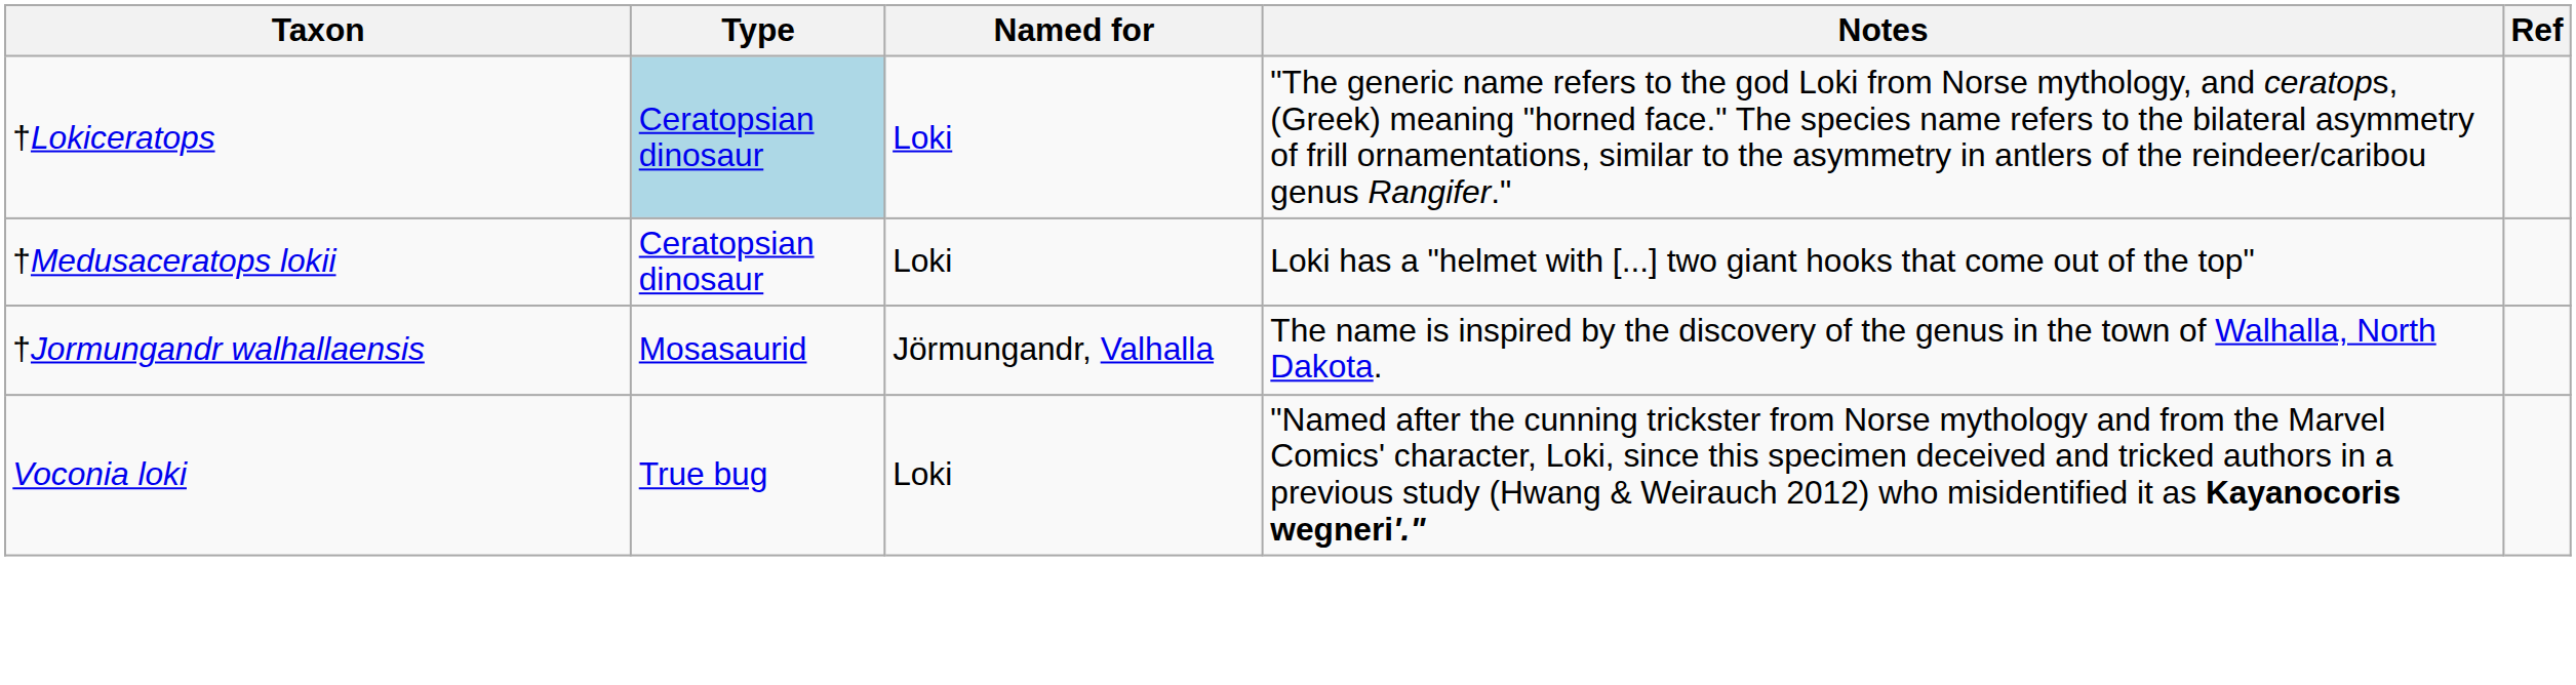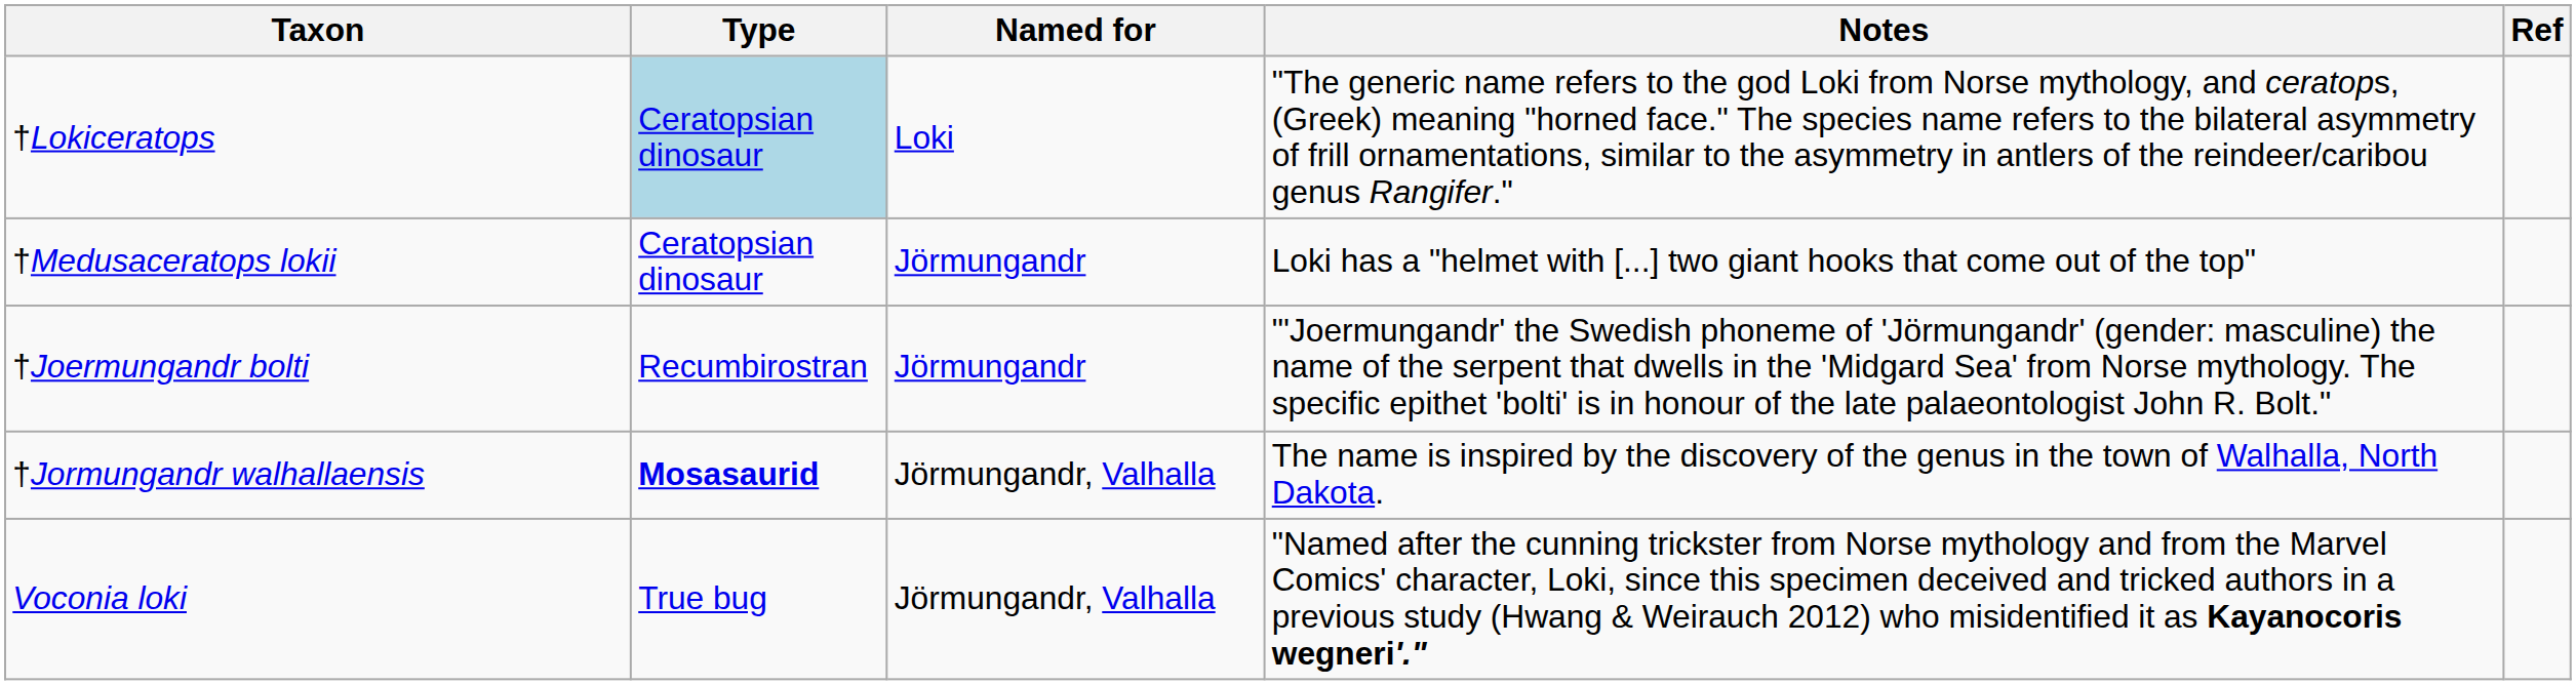 <table class="wikitable sortable" width="100%">
 <tr>
 <th style="width:25%;">Taxon</th>
 <th style="width:10%;">Type</th>
 <th style="width:15%;">Named for</th>
 <th style="width:50%;">Notes</th>
 <th class="unsortable">Ref</th>
 </tr>
 <tr>
 <td>†<em><a href='#'>Lokiceratops</a></em> </td>
 <td style="background: lightblue;"><a href='#'>Ceratopsian</a> <a href='#'>dinosaur</a></td>
 <td><a href='#'>Loki</a></td>
 <td>"The generic name refers to the god Loki from Norse mythology, and <em>ceratop</em>s, (Greek) meaning "horned face." The species name refers to the bilateral asymmetry of frill ornamentations, similar to the asymmetry in antlers of the reindeer/caribou genus <em>Rangifer</em>."</td>
 <td></td>
 </tr>
 <tr>
 <td>†<em><a href='#'>Medusaceratops lokii</a></em> </td>
 <td><a href='#'>Ceratopsian</a> <a href='#'>dinosaur</a></td>
-<td>Loki</td>
+<td><a href='#'>Jörmungandr</a></td>
 <td>Loki has a "helmet with [...] two giant hooks that come out of the top"</td>
 <td></td>
 </tr>
 <tr>
+<td>†<em><a href='#'>Joermungandr bolti</a></em> </td>
+<td><a href='#'>Recumbirostran</a></td>
+<td><a href='#'>Jörmungandr</a></td>
+<td>"'Joermungandr' the Swedish phoneme of 'Jörmungandr' (gender: masculine) the name of the serpent that dwells in the 'Midgard Sea' from Norse mythology. The specific epithet 'bolti' is in honour of the late palaeontologist John R. Bolt."</td>
+<td></td>
+</tr>
+<tr>
 <td>†<em><a href='#'>Jormungandr walhallaensis</a></em> </td>
-<td><a href='#'>Mosasaurid</a></td>
+<td><strong><a href='#'>Mosasaurid</a></strong></td>
 <td>Jörmungandr, <a href='#'>Valhalla</a></td>
 <td>The name is inspired by the discovery of the genus in the town of <a href='#'>Walhalla, North Dakota</a>.</td>
 <td></td>
 </tr>
 <tr>
 <td><em><a href='#'>Voconia loki</a></em> </td>
 <td><a href='#'>True bug</a></td>
-<td>Loki</td>
+<td>Jörmungandr, <a href='#'>Valhalla</a></td>
 <td>"Named after the cunning trickster from Norse mythology and from the Marvel Comics' character, Loki, since this specimen deceived and tricked authors in a previous study (Hwang & Weirauch 2012) who misidentified it as <strong>Kayanocoris wegneri<em>'."</td>
 <td></td>
 </tr>
 </table>
